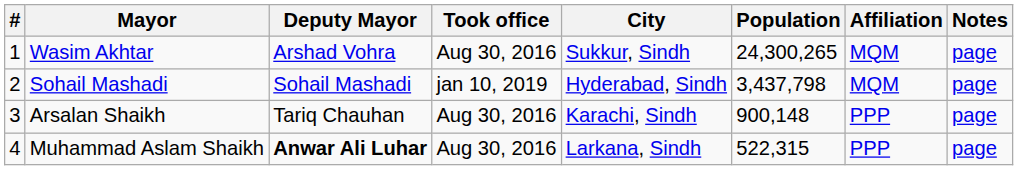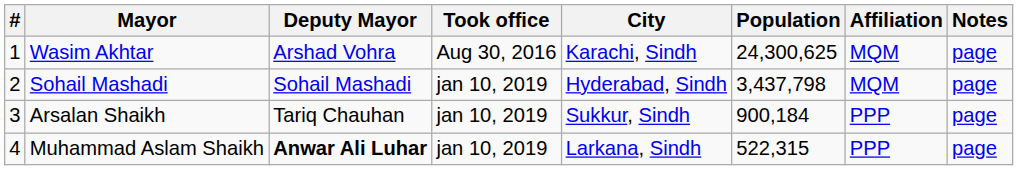 <table class="wikitable">
 <tr>
 <th>#</th>
 <th>Mayor</th>
 <th>Deputy Mayor</th>
 <th>Took office</th>
 <th>City</th>
 <th>Population</th>
 <th>Affiliation</th>
 <th>Notes</th>
 </tr>
 <tr>
 <td>1</td>
 <td><a href='#'>Wasim Akhtar</a></td>
 <td><a href='#'>Arshad Vohra</a></td>
 <td>Aug 30, 2016</td>
-<td><a href='#'>Sukkur</a>, <a href='#'>Sindh</a></td>
-<td>24,300,265</td>
+<td><a href='#'>Karachi</a>, <a href='#'>Sindh</a></td>
+<td>24,300,625</td>
 <td><a href='#'>MQM</a></td>
 <td><a href='#'>page</a></td>
 </tr>
 <tr>
 <td>2</td>
 <td><a href='#'>Sohail Mashadi</a></td>
 <td><a href='#'>Sohail Mashadi</a></td>
 <td>jan 10, 2019</td>
 <td><a href='#'>Hyderabad</a>, <a href='#'>Sindh</a></td>
 <td>3,437,798</td>
 <td><a href='#'>MQM</a></td>
 <td><a href='#'>page</a></td>
 </tr>
 <tr>
 <td>3</td>
 <td>Arsalan Shaikh</td>
 <td>Tariq Chauhan</td>
-<td>Aug 30, 2016</td>
-<td><a href='#'>Karachi</a>, <a href='#'>Sindh</a></td>
-<td>900,148</td>
+<td>jan 10, 2019</td>
+<td><a href='#'>Sukkur</a>, <a href='#'>Sindh</a></td>
+<td>900,184</td>
 <td><a href='#'>PPP</a></td>
 <td><a href='#'>page</a></td>
 </tr>
 <tr>
 <td>4</td>
 <td>Muhammad Aslam Shaikh</td>
 <td><strong>Anwar Ali Luhar</strong></td>
-<td>Aug 30, 2016</td>
+<td>jan 10, 2019</td>
 <td><a href='#'>Larkana</a>, <a href='#'>Sindh</a></td>
 <td>522,315</td>
 <td><a href='#'>PPP</a></td>
 <td><a href='#'>page</a></td>
 </tr>
 </table>
